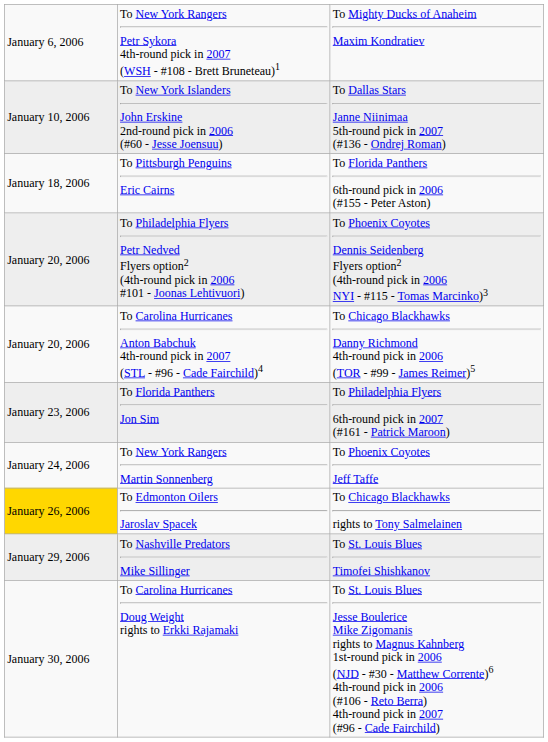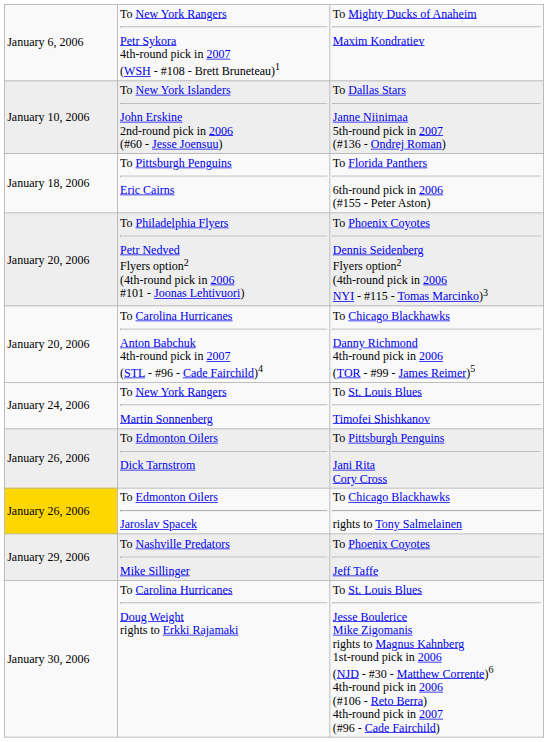 <table cellspacing=0 class="wikitable" style="border:1px solid #999999; width:720px;">
 <tr>
 <td>January 6, 2006</td>
 <td valign="top">To <a href='#'>New York Rangers</a><hr><a href='#'>Petr Sykora</a><br>4th-round pick in <a href='#'>2007</a><br>(<a href='#'>WSH</a> - #108 - Brett Bruneteau)<sup>1</sup></td>
 <td valign="top">To <a href='#'>Mighty Ducks of Anaheim</a><hr><a href='#'>Maxim Kondratiev</a></td>
 </tr>
 <tr bgcolor="#eeeeee">
 <td>January 10, 2006</td>
 <td valign="top">To <a href='#'>New York Islanders</a><hr><a href='#'>John Erskine</a><br>2nd-round pick in <a href='#'>2006</a><br>(#60 - <a href='#'>Jesse Joensuu</a>)</td>
 <td valign="top">To <a href='#'>Dallas Stars</a><hr><a href='#'>Janne Niinimaa</a><br>5th-round pick in <a href='#'>2007</a><br>(#136 - <a href='#'>Ondrej Roman</a>)</td>
 </tr>
 <tr>
 <td>January 18, 2006</td>
 <td valign="top">To <a href='#'>Pittsburgh Penguins</a><hr><a href='#'>Eric Cairns</a></td>
 <td valign="top">To <a href='#'>Florida Panthers</a><hr>6th-round pick in <a href='#'>2006</a><br>(#155 - Peter Aston)</td>
 </tr>
 <tr bgcolor="#eeeeee">
 <td>January 20, 2006</td>
 <td valign="top">To <a href='#'>Philadelphia Flyers</a><hr><a href='#'>Petr Nedved</a><br>Flyers option<sup>2</sup><br>(4th-round pick in <a href='#'>2006</a><br>#101 - <a href='#'>Joonas Lehtivuori</a>)</td>
 <td valign="top">To <a href='#'>Phoenix Coyotes</a><hr><a href='#'>Dennis Seidenberg</a><br>Flyers option<sup>2</sup><br>(4th-round pick in <a href='#'>2006</a><br><a href='#'>NYI</a> - #115 - <a href='#'>Tomas Marcinko</a>)<sup>3</sup></td>
 </tr>
 <tr>
 <td>January 20, 2006</td>
 <td valign="top">To <a href='#'>Carolina Hurricanes</a><hr><a href='#'>Anton Babchuk</a><br>4th-round pick in <a href='#'>2007</a><br>(<a href='#'>STL</a> - #96 - <a href='#'>Cade Fairchild</a>)<sup>4</sup></td>
 <td valign="top">To <a href='#'>Chicago Blackhawks</a><hr><a href='#'>Danny Richmond</a><br>4th-round pick in <a href='#'>2006</a><br>(<a href='#'>TOR</a> - #99 - <a href='#'>James Reimer</a>)<sup>5</sup></td>
 </tr>
-<tr bgcolor="#eeeeee">
-<td>January 23, 2006</td>
-<td valign="top">To <a href='#'>Florida Panthers</a><hr><a href='#'>Jon Sim</a></td>
-<td valign="top">To <a href='#'>Philadelphia Flyers</a><hr>6th-round pick in <a href='#'>2007</a><br>(#161 - <a href='#'>Patrick Maroon</a>)</td>
-</tr>
 <tr>
 <td>January 24, 2006</td>
 <td valign="top">To <a href='#'>New York Rangers</a><hr><a href='#'>Martin Sonnenberg</a></td>
-<td valign="top">To <a href='#'>Phoenix Coyotes</a><hr><a href='#'>Jeff Taffe</a></td>
+<td valign="top">To <a href='#'>St. Louis Blues</a><hr><a href='#'>Timofei Shishkanov</a></td>
+</tr>
+<tr bgcolor="#eeeeee">
+<td>January 26, 2006</td>
+<td valign="top">To <a href='#'>Edmonton Oilers</a><hr><a href='#'>Dick Tarnstrom</a></td>
+<td valign="top">To <a href='#'>Pittsburgh Penguins</a><hr><a href='#'>Jani Rita</a><br><a href='#'>Cory Cross</a></td>
 </tr>
 <tr>
 <td style="background: gold;">January 26, 2006</td>
 <td valign="top">To <a href='#'>Edmonton Oilers</a><hr><a href='#'>Jaroslav Spacek</a></td>
 <td valign="top">To <a href='#'>Chicago Blackhawks</a><hr>rights to <a href='#'>Tony Salmelainen</a></td>
 </tr>
 <tr bgcolor="#eeeeee">
 <td>January 29, 2006</td>
 <td valign="top">To <a href='#'>Nashville Predators</a><hr><a href='#'>Mike Sillinger</a></td>
-<td valign="top">To <a href='#'>St. Louis Blues</a><hr><a href='#'>Timofei Shishkanov</a></td>
+<td valign="top">To <a href='#'>Phoenix Coyotes</a><hr><a href='#'>Jeff Taffe</a></td>
 </tr>
 <tr>
 <td>January 30, 2006</td>
 <td valign="top">To <a href='#'>Carolina Hurricanes</a><hr><a href='#'>Doug Weight</a><br>rights to <a href='#'>Erkki Rajamaki</a></td>
 <td valign="top">To <a href='#'>St. Louis Blues</a><hr><a href='#'>Jesse Boulerice</a><br><a href='#'>Mike Zigomanis</a><br>rights to <a href='#'>Magnus Kahnberg</a><br>1st-round pick in <a href='#'>2006</a><br>(<a href='#'>NJD</a> - #30 - <a href='#'>Matthew Corrente</a>)<sup>6</sup><br>4th-round pick in <a href='#'>2006</a><br>(#106 - <a href='#'>Reto Berra</a>)<br>4th-round pick in <a href='#'>2007</a><br>(#96 - <a href='#'>Cade Fairchild</a>)</td>
 </tr>
 </table>
